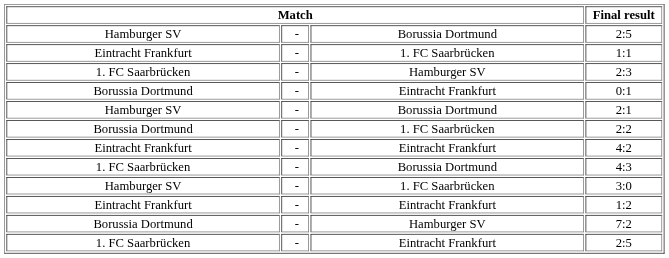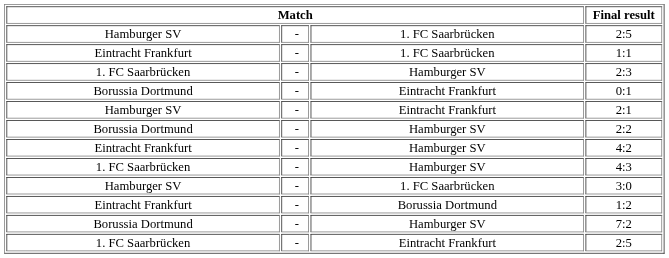 <table border=1 align="center">
 <tr align="center">
 <th colspan=3 width="75%">Match</th>
 <th colspan=2 width="10%">Final result</th>
 </tr>
 <tr align="center">
 <td>Hamburger SV</td>
 <td> -</td>
-<td>Borussia Dortmund</td>
+<td>1. FC Saarbrücken</td>
 <td>2:5</td>
 </tr>
 <tr align="center">
 <td>Eintracht Frankfurt</td>
 <td> -</td>
 <td>1. FC Saarbrücken</td>
 <td>1:1</td>
 </tr>
 <tr align="center">
 <td>1. FC Saarbrücken</td>
 <td> -</td>
 <td>Hamburger SV</td>
 <td>2:3</td>
 </tr>
 <tr align="center">
 <td>Borussia Dortmund</td>
 <td> -</td>
 <td>Eintracht Frankfurt</td>
 <td>0:1</td>
 </tr>
 <tr align="center">
 <td>Hamburger SV</td>
 <td> -</td>
-<td>Borussia Dortmund</td>
+<td>Eintracht Frankfurt</td>
 <td>2:1</td>
 </tr>
 <tr align="center">
 <td>Borussia Dortmund</td>
 <td> -</td>
-<td>1. FC Saarbrücken</td>
+<td>Hamburger SV</td>
 <td>2:2</td>
 </tr>
 <tr align="center">
 <td>Eintracht Frankfurt</td>
 <td> -</td>
-<td>Eintracht Frankfurt</td>
+<td>Hamburger SV</td>
 <td>4:2</td>
 </tr>
 <tr align="center">
 <td>1. FC Saarbrücken</td>
 <td> -</td>
-<td>Borussia Dortmund</td>
+<td>Hamburger SV</td>
 <td>4:3</td>
 </tr>
 <tr align="center">
 <td>Hamburger SV</td>
 <td> -</td>
 <td>1. FC Saarbrücken</td>
 <td>3:0</td>
 </tr>
 <tr align="center">
 <td>Eintracht Frankfurt</td>
 <td> -</td>
-<td>Eintracht Frankfurt</td>
+<td>Borussia Dortmund</td>
 <td>1:2</td>
 </tr>
 <tr align="center">
 <td>Borussia Dortmund</td>
 <td> -</td>
 <td>Hamburger SV</td>
 <td>7:2</td>
 </tr>
 <tr align="center">
 <td>1. FC Saarbrücken</td>
 <td> -</td>
 <td>Eintracht Frankfurt</td>
 <td>2:5</td>
 </tr>
 </table>
